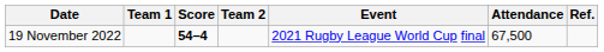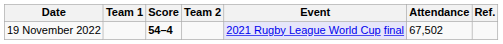 <table class="wikitable">
 <tr>
 <th>Date</th>
 <th>Team 1</th>
 <th>Score</th>
 <th>Team 2</th>
 <th>Event</th>
 <th>Attendance</th>
 <th>Ref.</th>
 </tr>
 <tr>
 <td>19 November 2022</td>
 <td></td>
 <td><strong>54–4</strong></td>
 <td></td>
-<td><a href='#'>2021 Rugby League World Cup</a> <a href='#'>final</a></td>
-<td>67,500</td>
+<td style="background: lavender;"><a href='#'>2021 Rugby League World Cup</a> <a href='#'>final</a></td>
+<td>67,502</td>
 <td></td>
 </tr>
 </table>
